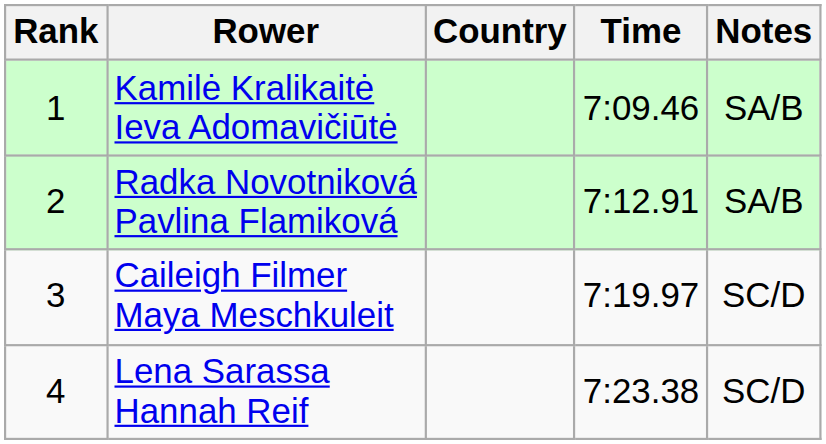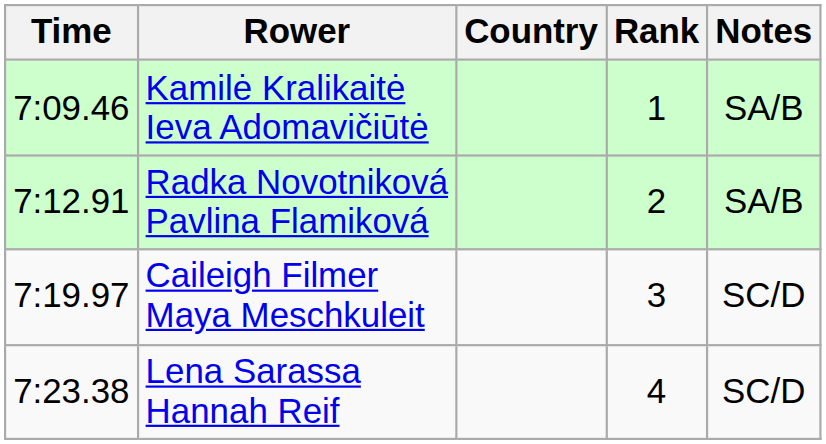 <table class="wikitable" style="text-align:center">
 <tr>
-<th>Rank</th>
+<th>Time</th>
 <th>Rower</th>
 <th>Country</th>
-<th>Time</th>
+<th>Rank</th>
 <th>Notes</th>
 </tr>
 <tr bgcolor=ccffcc>
-<td>1</td>
+<td>7:09.46</td>
 <td align="left"><a href='#'>Kamilė Kralikaitė</a><br><a href='#'>Ieva Adomavičiūtė</a></td>
 <td align="left"></td>
-<td>7:09.46</td>
+<td>1</td>
 <td>SA/B</td>
 </tr>
 <tr bgcolor=ccffcc>
-<td>2</td>
+<td>7:12.91</td>
 <td align="left"><a href='#'>Radka Novotniková</a><br><a href='#'>Pavlina Flamiková</a></td>
 <td align="left"></td>
-<td>7:12.91</td>
+<td>2</td>
 <td>SA/B</td>
 </tr>
 <tr>
-<td>3</td>
+<td>7:19.97</td>
 <td align="left"><a href='#'>Caileigh Filmer</a><br><a href='#'>Maya Meschkuleit</a></td>
 <td align="left"></td>
-<td>7:19.97</td>
+<td>3</td>
 <td>SC/D</td>
 </tr>
 <tr>
-<td>4</td>
+<td>7:23.38</td>
 <td align="left"><a href='#'>Lena Sarassa</a><br><a href='#'>Hannah Reif</a></td>
 <td align="left"></td>
-<td>7:23.38</td>
+<td>4</td>
 <td>SC/D</td>
 </tr>
 </table>
